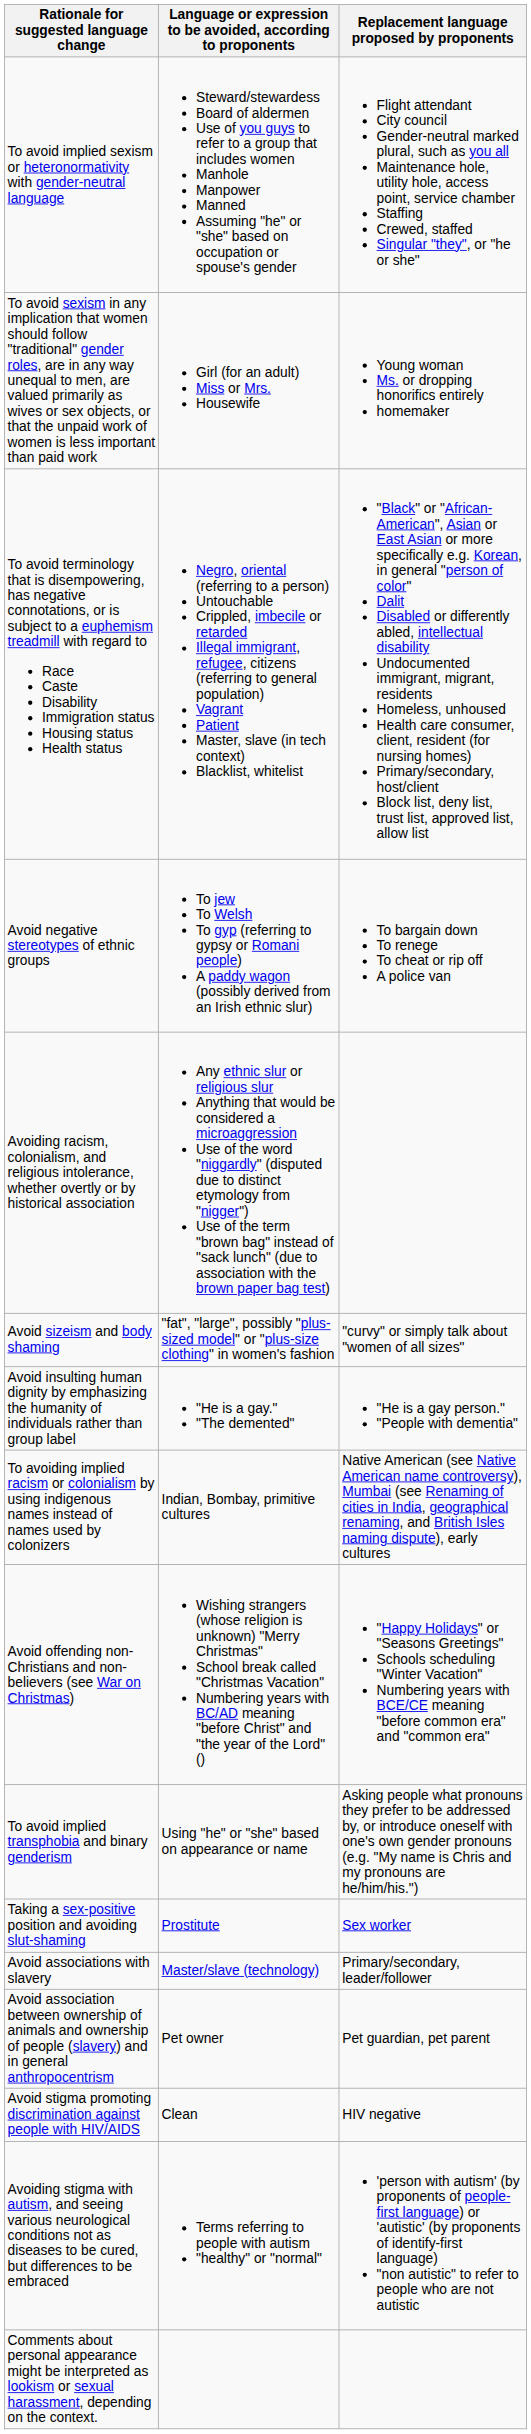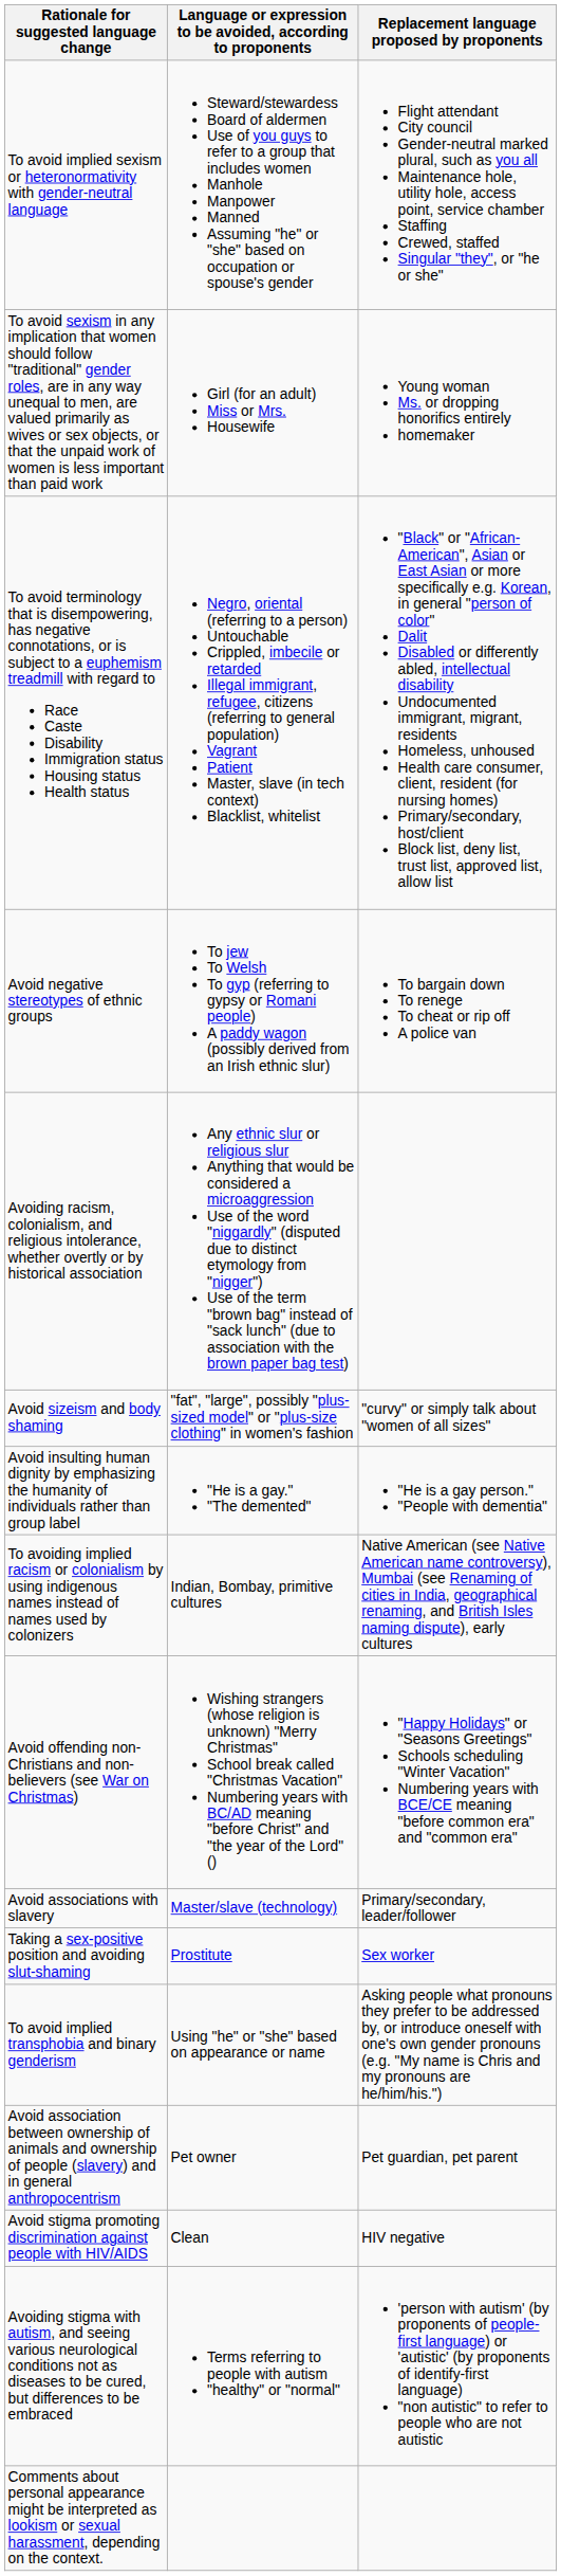 <table class=wikitable>
 <tr>
 <th>Rationale for suggested language change</th>
 <th>Language or expression to be avoided, according to proponents</th>
 <th>Replacement language proposed by proponents</th>
 </tr>
 <tr>
 <td>To avoid implied sexism or <a href='#'>heteronormativity</a> with <a href='#'>gender-neutral language</a></td>
 <td><br><ul><li>Steward/stewardess</li><li>Board of aldermen</li><li>Use of <a href='#'>you guys</a> to refer to a group that includes women</li><li>Manhole</li><li>Manpower</li><li>Manned</li><li>Assuming "he" or "she" based on occupation or spouse's gender</li></ul></td>
 <td><br><ul><li>Flight attendant</li><li>City council</li><li>Gender-neutral marked plural, such as <a href='#'>you all</a></li><li>Maintenance hole, utility hole, access point, service chamber</li><li>Staffing</li><li>Crewed, staffed</li><li><a href='#'>Singular "they"</a>, or "he or she"</li></ul></td>
 </tr>
 <tr>
 <td>To avoid <a href='#'>sexism</a> in any implication that women should follow "traditional" <a href='#'>gender roles</a>, are in any way unequal to men, are valued primarily as wives or sex objects, or that the unpaid work of women is less important than paid work</td>
 <td><br><ul><li>Girl (for an adult)</li><li><a href='#'>Miss</a> or <a href='#'>Mrs.</a></li><li>Housewife</li></ul></td>
 <td><br><ul><li>Young woman</li><li><a href='#'>Ms.</a> or dropping honorifics entirely</li><li>homemaker</li></ul></td>
 </tr>
 <tr>
 <td>To avoid terminology that is disempowering, has negative connotations, or is subject to a <a href='#'>euphemism treadmill</a> with regard to<br><ul><li>Race</li><li>Caste</li><li>Disability</li><li>Immigration status</li><li>Housing status</li><li>Health status</li></ul></td>
 <td><br><ul><li><a href='#'>Negro</a>, <a href='#'>oriental</a> (referring to a person)</li><li>Untouchable</li><li>Crippled, <a href='#'>imbecile</a> or <a href='#'>retarded</a></li><li><a href='#'>Illegal immigrant</a>, <a href='#'>refugee</a>, citizens (referring to general population)</li><li><a href='#'>Vagrant</a></li><li><a href='#'>Patient</a></li><li>Master, slave (in tech context)</li><li>Blacklist, whitelist</li></ul></td>
 <td><br><ul><li>"<a href='#'>Black</a>" or "<a href='#'>African-American</a>", <a href='#'>Asian</a> or <a href='#'>East Asian</a> or more specifically e.g. <a href='#'>Korean</a>, in general "<a href='#'>person of color</a>"</li><li><a href='#'>Dalit</a></li><li><a href='#'>Disabled</a> or differently abled, <a href='#'>intellectual disability</a></li><li>Undocumented immigrant, migrant, residents</li><li>Homeless, unhoused</li><li>Health care consumer, client, resident (for nursing homes)</li><li>Primary/secondary, host/client</li><li>Block list, deny list, trust list, approved list, allow list</li></ul></td>
 </tr>
 <tr>
 <td>Avoid negative <a href='#'>stereotypes</a> of ethnic groups</td>
 <td><br><ul><li>To <a href='#'>jew</a></li><li>To <a href='#'>Welsh</a></li><li>To <a href='#'>gyp</a> (referring to gypsy or <a href='#'>Romani people</a>)</li><li>A <a href='#'>paddy wagon</a> (possibly derived from an Irish ethnic slur)</li></ul></td>
 <td><br><ul><li>To bargain down</li><li>To renege</li><li>To cheat or rip off</li><li>A police van</li></ul></td>
 </tr>
 <tr>
 <td>Avoiding racism, colonialism, and religious intolerance, whether overtly or by historical association</td>
 <td><br><ul><li>Any <a href='#'>ethnic slur</a> or <a href='#'>religious slur</a></li><li>Anything that would be considered a <a href='#'>microaggression</a></li><li>Use of the word "<a href='#'>niggardly</a>" (disputed due to distinct etymology from "<a href='#'>nigger</a>")</li><li>Use of the term "brown bag" instead of "sack lunch" (due to association with the <a href='#'>brown paper bag test</a>)</li></ul></td>
 <td></td>
 </tr>
 <tr>
 <td>Avoid <a href='#'>sizeism</a> and <a href='#'>body shaming</a></td>
 <td>"fat", "large", possibly "<a href='#'>plus-sized model</a>" or "<a href='#'>plus-size clothing</a>" in women's fashion</td>
 <td>"curvy" or simply talk about "women of all sizes"</td>
 </tr>
 <tr>
 <td>Avoid insulting human dignity by emphasizing the humanity of individuals rather than group label</td>
 <td><br><ul><li>"He is a gay."</li><li>"The demented"</li></ul></td>
 <td><br><ul><li>"He is a gay person."</li><li>"People with dementia"</li></ul></td>
 </tr>
 <tr>
 <td>To avoiding implied <a href='#'>racism</a> or <a href='#'>colonialism</a> by using indigenous names instead of names used by colonizers</td>
 <td>Indian, Bombay, primitive cultures</td>
 <td>Native American (see <a href='#'>Native American name controversy</a>), <a href='#'>Mumbai</a> (see <a href='#'>Renaming of cities in India</a>, <a href='#'>geographical renaming</a>, and <a href='#'>British Isles naming dispute</a>), early cultures</td>
 </tr>
 <tr>
 <td>Avoid offending non-Christians and non-believers (see <a href='#'>War on Christmas</a>)</td>
 <td><br><ul><li>Wishing strangers (whose religion is unknown) "Merry Christmas"</li><li>School break called "Christmas Vacation"</li><li>Numbering years with <a href='#'>BC/AD</a> meaning "before Christ" and "the year of the Lord" ()</li></ul></td>
 <td><br><ul><li>"<a href='#'>Happy Holidays</a>" or "Seasons Greetings"</li><li>Schools scheduling "Winter Vacation"</li><li>Numbering years with <a href='#'>BCE/CE</a> meaning "before common era" and "common era"</li></ul></td>
 </tr>
 <tr>
-<td>To avoid implied <a href='#'>transphobia</a> and binary <a href='#'>genderism</a></td>
-<td>Using "he" or "she" based on appearance or name</td>
-<td>Asking people what pronouns they prefer to be addressed by, or introduce oneself with one's own gender pronouns (e.g. "My name is Chris and my pronouns are he/him/his.")</td>
+<td>Avoid associations with slavery</td>
+<td><a href='#'>Master/slave (technology)</a></td>
+<td>Primary/secondary, leader/follower</td>
 </tr>
 <tr>
 <td>Taking a <a href='#'>sex-positive</a> position and avoiding <a href='#'>slut-shaming</a></td>
 <td><a href='#'>Prostitute</a></td>
 <td><a href='#'>Sex worker</a></td>
 </tr>
 <tr>
-<td>Avoid associations with slavery</td>
-<td><a href='#'>Master/slave (technology)</a></td>
-<td>Primary/secondary, leader/follower</td>
+<td>To avoid implied <a href='#'>transphobia</a> and binary <a href='#'>genderism</a></td>
+<td>Using "he" or "she" based on appearance or name</td>
+<td>Asking people what pronouns they prefer to be addressed by, or introduce oneself with one's own gender pronouns (e.g. "My name is Chris and my pronouns are he/him/his.")</td>
 </tr>
 <tr>
 <td>Avoid association between ownership of animals and ownership of people (<a href='#'>slavery</a>) and in general <a href='#'>anthropocentrism</a></td>
 <td>Pet owner</td>
 <td>Pet guardian, pet parent</td>
 </tr>
 <tr>
 <td>Avoid stigma promoting <a href='#'>discrimination against people with HIV/AIDS</a></td>
 <td>Clean</td>
 <td>HIV negative</td>
 </tr>
 <tr>
 <td>Avoiding stigma with <a href='#'>autism</a>, and seeing various neurological conditions not as diseases to be cured, but differences to be embraced</td>
 <td><br><ul><li>Terms referring to people with autism</li><li>"healthy" or "normal"</li></ul></td>
 <td><br><ul><li>'person with autism' (by proponents of <a href='#'>people-first language</a>) or 'autistic' (by proponents of identify-first language)</li><li>"non autistic" to refer to people who are not autistic</li></ul></td>
 </tr>
 <tr>
 <td>Comments about personal appearance might be interpreted as <a href='#'>lookism</a> or <a href='#'>sexual harassment</a>, depending on the context.</td>
 <td></td>
 <td></td>
 </tr>
 </table>
